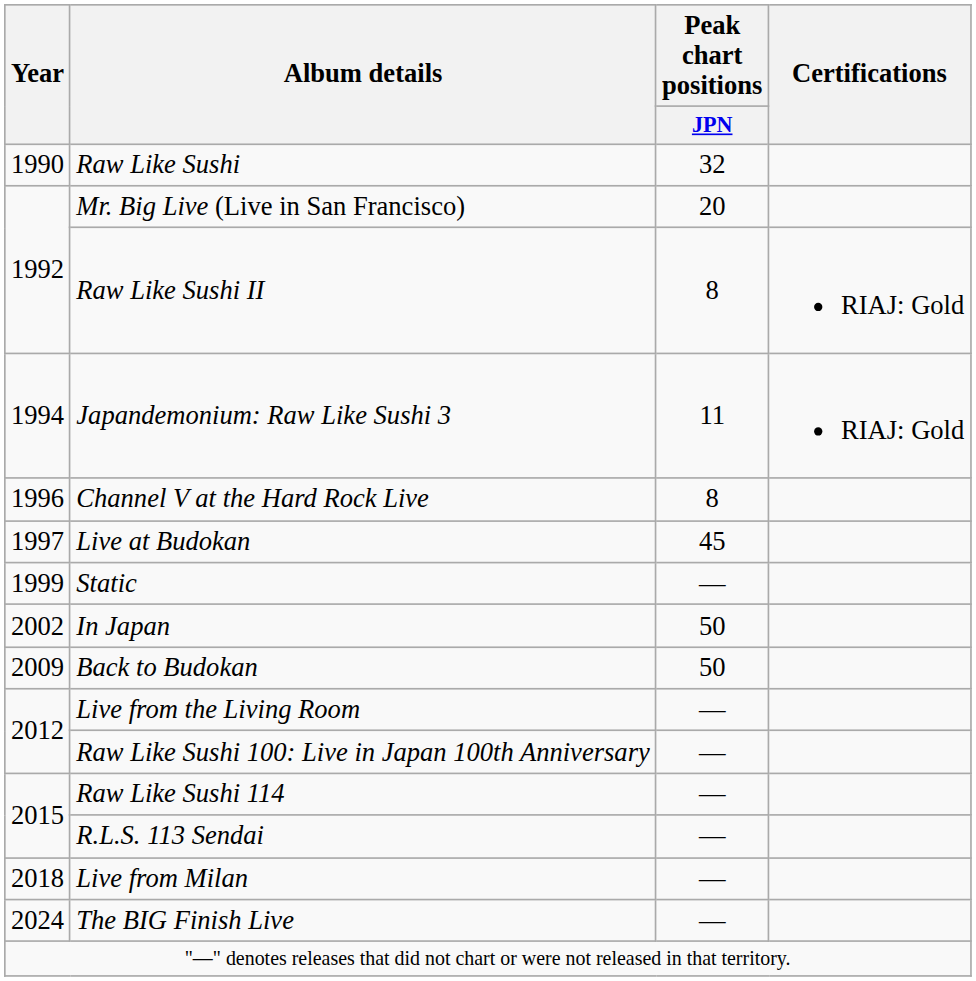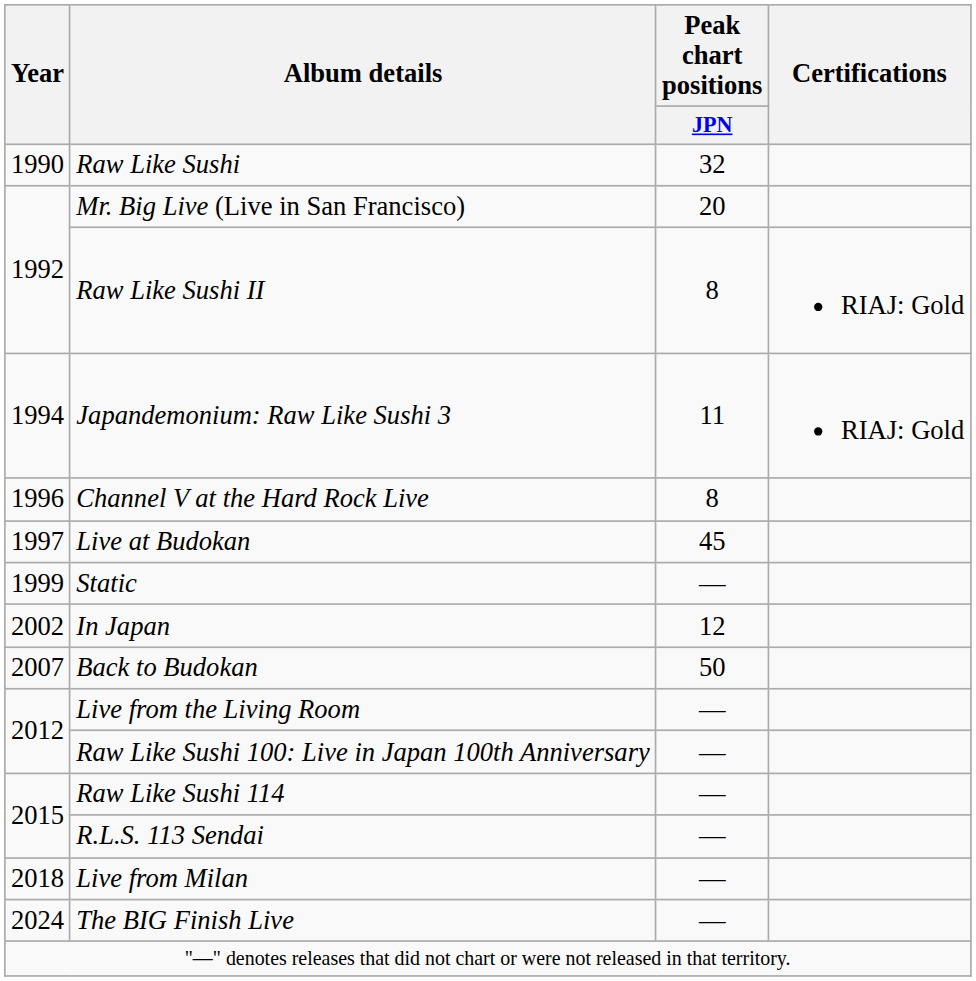 <table class="wikitable" style="text-align:center;">
 <tr>
 <th rowspan="2">Year</th>
 <th rowspan="2">Album details</th>
 <th colspan="1">Peak chart positions</th>
 <th rowspan="2">Certifications</th>
 </tr>
 <tr style="font-size:smaller;">
 <th style="width:50px;"><a href='#'>JPN</a><br></th>
 </tr>
 <tr>
 <td>1990</td>
 <td style="text-align:left;"><em>Raw Like Sushi</em></td>
 <td>32</td>
 <td></td>
 </tr>
 <tr>
 <td rowspan="2">1992</td>
 <td style="text-align:left;"><em>Mr. Big Live</em> (Live in San Francisco)</td>
 <td>20</td>
 <td></td>
 </tr>
 <tr>
 <td style="text-align:left;"><em>Raw Like Sushi II</em></td>
 <td>8</td>
 <td><br><ul><li>RIAJ: Gold</li></ul></td>
 </tr>
 <tr>
 <td>1994</td>
 <td style="text-align:left;"><em>Japandemonium: Raw Like Sushi 3</em></td>
 <td>11</td>
 <td><br><ul><li>RIAJ: Gold</li></ul></td>
 </tr>
 <tr>
 <td>1996</td>
 <td style="text-align:left;"><em>Channel V at the Hard Rock Live</em></td>
 <td>8</td>
 <td></td>
 </tr>
 <tr>
 <td>1997</td>
 <td style="text-align:left;"><em>Live at Budokan</em></td>
 <td>45</td>
 <td></td>
 </tr>
 <tr>
 <td>1999</td>
 <td style="text-align:left;"><em>Static</em></td>
 <td>—</td>
 <td></td>
 </tr>
 <tr>
 <td>2002</td>
 <td style="text-align:left;"><em>In Japan</em></td>
-<td>50</td>
+<td>12</td>
 <td></td>
 </tr>
 <tr>
-<td>2009</td>
+<td>2007</td>
 <td style="text-align:left;"><em>Back to Budokan</em></td>
 <td>50</td>
 <td></td>
 </tr>
 <tr>
 <td rowspan="2">2012</td>
 <td style="text-align:left;"><em>Live from the Living Room</em></td>
 <td>—</td>
 <td></td>
 </tr>
 <tr>
 <td style="text-align:left;"><em>Raw Like Sushi 100: Live in Japan 100th Anniversary</em></td>
 <td>—</td>
 <td></td>
 </tr>
 <tr>
 <td rowspan="2">2015</td>
 <td style="text-align:left;"><em>Raw Like Sushi 114</em></td>
 <td>—</td>
 <td></td>
 </tr>
 <tr>
 <td style="text-align:left;"><em>R.L.S. 113 Sendai</em></td>
 <td>—</td>
 <td></td>
 </tr>
 <tr>
 <td>2018</td>
 <td style="text-align:left;"><em>Live from Milan</em></td>
 <td>—</td>
 <td></td>
 </tr>
 <tr>
 <td>2024</td>
 <td style="text-align:left;"><em>The BIG Finish Live</em></td>
 <td>—</td>
 <td></td>
 </tr>
 <tr>
 <td colspan="6" style="text-align:center; font-size:9pt;">"—" denotes releases that did not chart or were not released in that territory.</td>
 </tr>
 </table>
